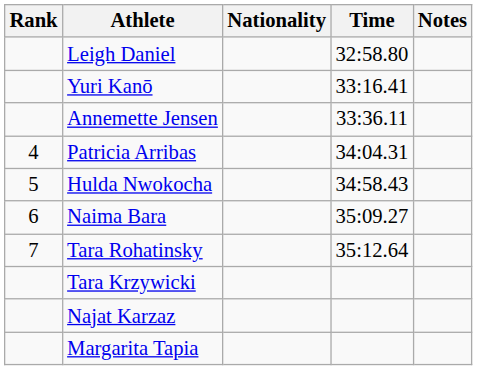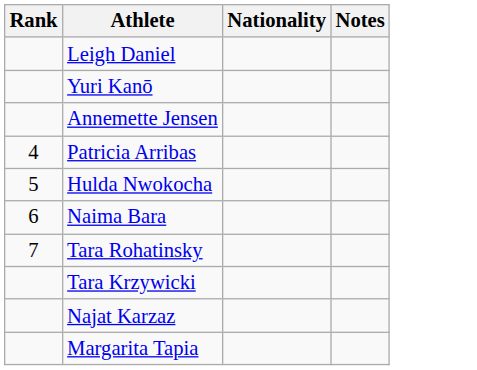 <table class="wikitable sortable" style="text-align:center">
 <tr>
 <th>Rank</th>
 <th>Athlete</th>
 <th>Nationality</th>
-<th>Time</th>
 <th>Notes</th>
 </tr>
 <tr>
 <td></td>
 <td align=left><a href='#'>Leigh Daniel</a></td>
 <td align=left></td>
-<td>32:58.80</td>
 <td></td>
 </tr>
 <tr>
 <td></td>
 <td align=left><a href='#'>Yuri Kanō</a></td>
 <td align=left></td>
-<td>33:16.41</td>
 <td></td>
 </tr>
 <tr>
 <td></td>
 <td align=left><a href='#'>Annemette Jensen</a></td>
 <td align=left></td>
-<td>33:36.11</td>
 <td></td>
 </tr>
 <tr>
 <td>4</td>
 <td align=left><a href='#'>Patricia Arribas</a></td>
 <td align=left></td>
-<td>34:04.31</td>
 <td></td>
 </tr>
 <tr>
 <td>5</td>
 <td align=left><a href='#'>Hulda Nwokocha</a></td>
 <td align=left></td>
-<td>34:58.43</td>
 <td></td>
 </tr>
 <tr>
 <td>6</td>
 <td align=left><a href='#'>Naima Bara</a></td>
 <td align=left></td>
-<td>35:09.27</td>
 <td></td>
 </tr>
 <tr>
 <td>7</td>
 <td align=left><a href='#'>Tara Rohatinsky</a></td>
 <td align=left></td>
-<td>35:12.64</td>
 <td></td>
 </tr>
 <tr>
 <td></td>
 <td align=left><a href='#'>Tara Krzywicki</a></td>
 <td align=left></td>
 <td></td>
-<td></td>
 </tr>
 <tr>
 <td></td>
 <td align=left><a href='#'>Najat Karzaz</a></td>
 <td align=left></td>
-<td></td>
 <td></td>
 </tr>
 <tr>
 <td></td>
 <td align=left><a href='#'>Margarita Tapia</a></td>
 <td align=left></td>
 <td></td>
-<td></td>
 </tr>
 </table>
